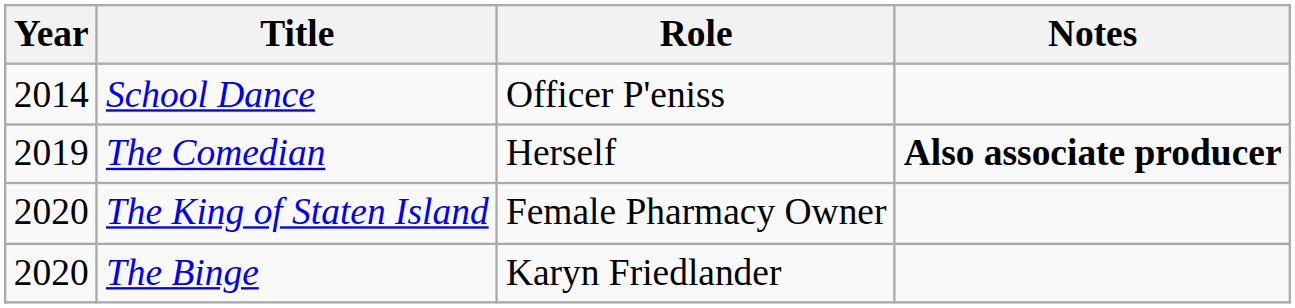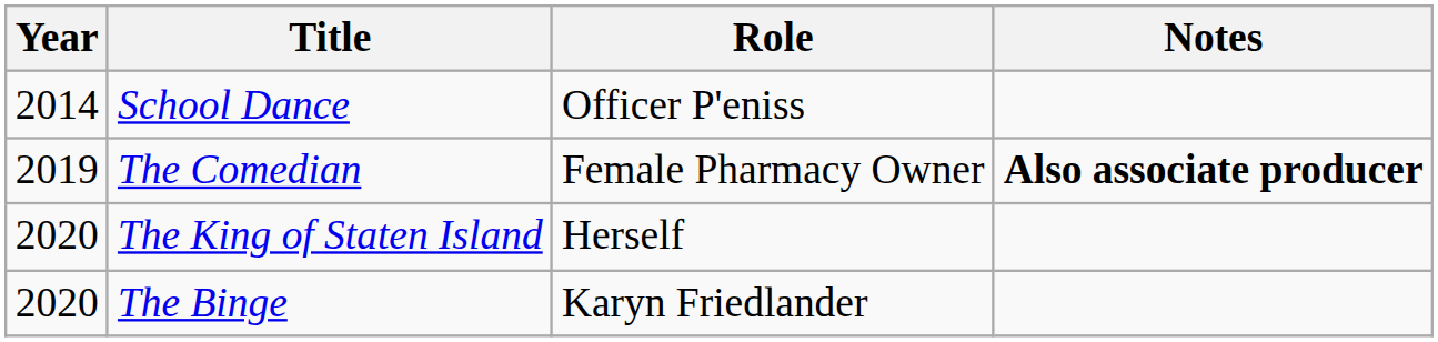 <table class="wikitable unsortable">
 <tr>
 <th scope=>Year</th>
 <th>Title</th>
 <th>Role</th>
 <th>Notes</th>
 </tr>
 <tr>
 <td>2014</td>
 <td><em><a href='#'>School Dance</a></em></td>
 <td>Officer P'eniss</td>
 <td></td>
 </tr>
 <tr>
 <td>2019</td>
 <td><em><a href='#'>The Comedian</a></em></td>
-<td>Herself</td>
+<td>Female Pharmacy Owner</td>
 <td><strong>Also associate producer</strong></td>
 </tr>
 <tr>
 <td>2020</td>
 <td><em><a href='#'>The King of Staten Island</a></em></td>
-<td>Female Pharmacy Owner</td>
+<td>Herself</td>
 <td></td>
 </tr>
 <tr>
 <td>2020</td>
 <td><em><a href='#'>The Binge</a></em></td>
 <td>Karyn Friedlander</td>
 <td></td>
 </tr>
 </table>
